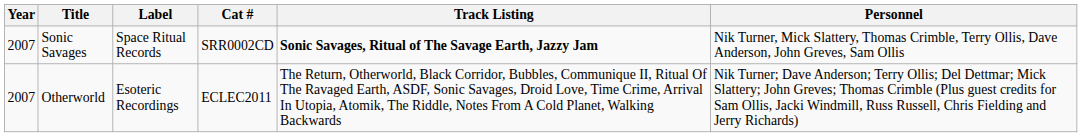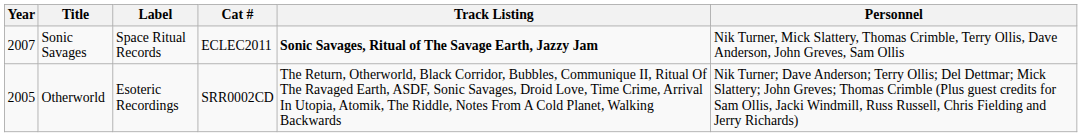 <table class="wikitable">
 <tr>
 <th>Year</th>
 <th>Title</th>
 <th>Label</th>
 <th>Cat #</th>
 <th>Track Listing</th>
 <th>Personnel</th>
 </tr>
 <tr>
 <td>2007</td>
 <td>Sonic Savages</td>
 <td>Space Ritual Records</td>
-<td>SRR0002CD</td>
+<td>ECLEC2011</td>
 <td><strong>Sonic Savages, Ritual of The Savage Earth, Jazzy Jam</strong></td>
 <td>Nik Turner, Mick Slattery, Thomas Crimble, Terry Ollis, Dave Anderson, John Greves, Sam Ollis</td>
 </tr>
 <tr>
-<td>2007</td>
+<td>2005</td>
 <td>Otherworld</td>
 <td>Esoteric Recordings</td>
-<td>ECLEC2011</td>
+<td>SRR0002CD</td>
 <td>The Return, Otherworld, Black Corridor, Bubbles, Communique II, Ritual Of The Ravaged Earth, ASDF, Sonic Savages, Droid Love, Time Crime, Arrival In Utopia, Atomik, The Riddle, Notes From A Cold Planet, Walking Backwards</td>
 <td>Nik Turner; Dave Anderson; Terry Ollis; Del Dettmar; Mick Slattery; John Greves; Thomas Crimble (Plus guest credits for Sam Ollis, Jacki Windmill, Russ Russell, Chris Fielding and Jerry Richards)</td>
 </tr>
 </table>
